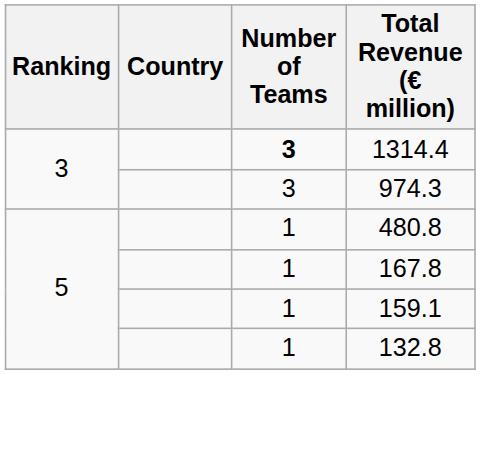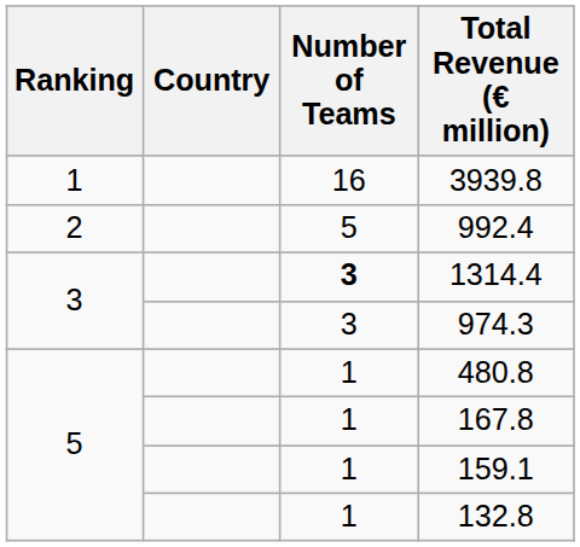 <table class="wikitable" style="text-align:center; margin-left:1em; float:right;">
 <tr>
 <th style="width:65px;">Ranking</th>
 <th style="width:65px;">Country</th>
 <th style="width:65px;">Number of Teams</th>
 <th style="width:75px;">Total Revenue (€ million)</th>
+</tr>
+<tr>
+<td>1</td>
+<td></td>
+<td>16</td>
+<td>3939.8</td>
+</tr>
+<tr>
+<td>2</td>
+<td></td>
+<td>5</td>
+<td>992.4</td>
 </tr>
 <tr>
 <td rowspan="2" style="text-align: center;">3</td>
 <td></td>
 <td><strong>3</strong></td>
 <td>1314.4</td>
 </tr>
 <tr>
 <td></td>
 <td>3</td>
 <td>974.3</td>
 </tr>
 <tr>
 <td rowspan="4" style="text-align: center;">5</td>
 <td></td>
 <td>1</td>
 <td>480.8</td>
 </tr>
 <tr>
 <td></td>
 <td>1</td>
 <td>167.8</td>
 </tr>
 <tr>
 <td></td>
 <td>1</td>
 <td>159.1</td>
 </tr>
 <tr>
 <td></td>
 <td>1</td>
 <td>132.8</td>
 </tr>
 </table>
